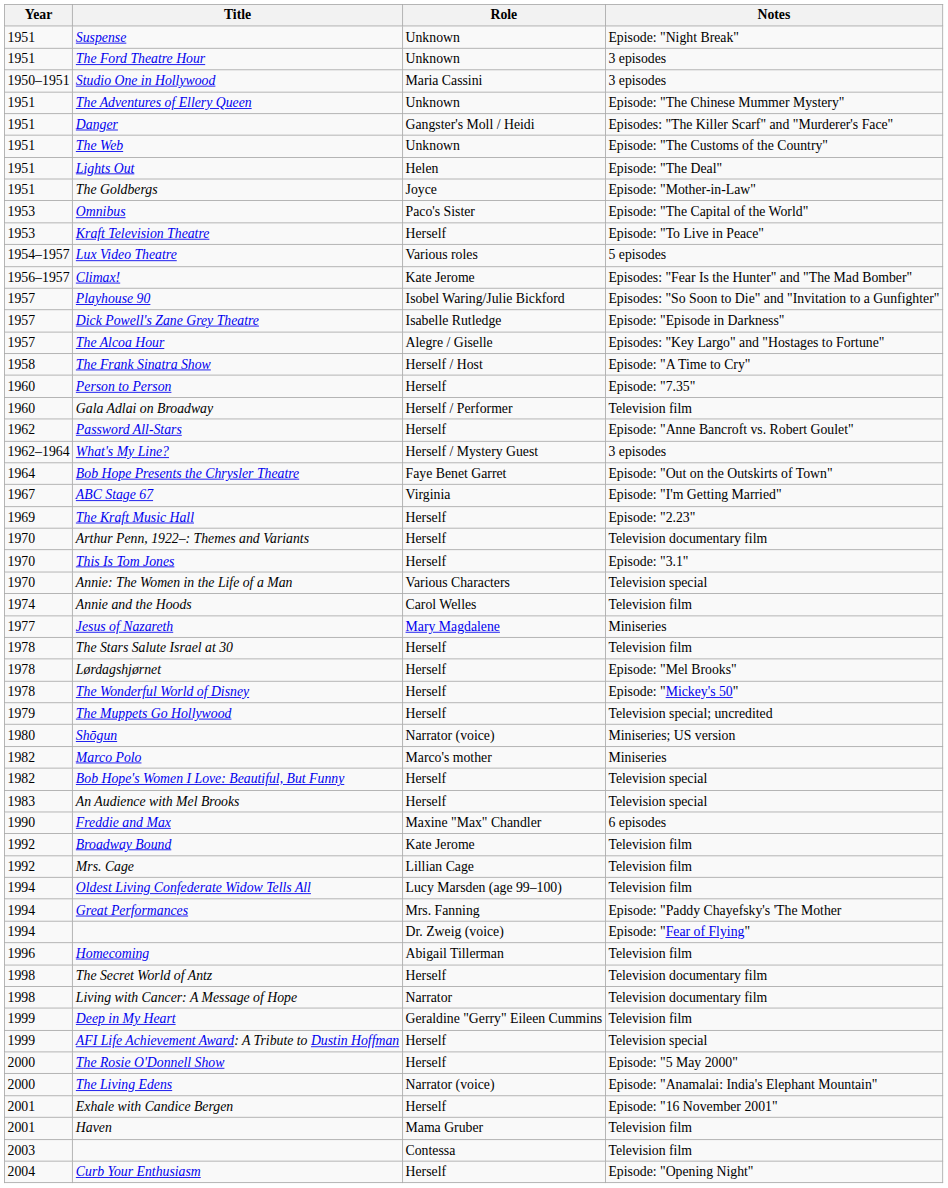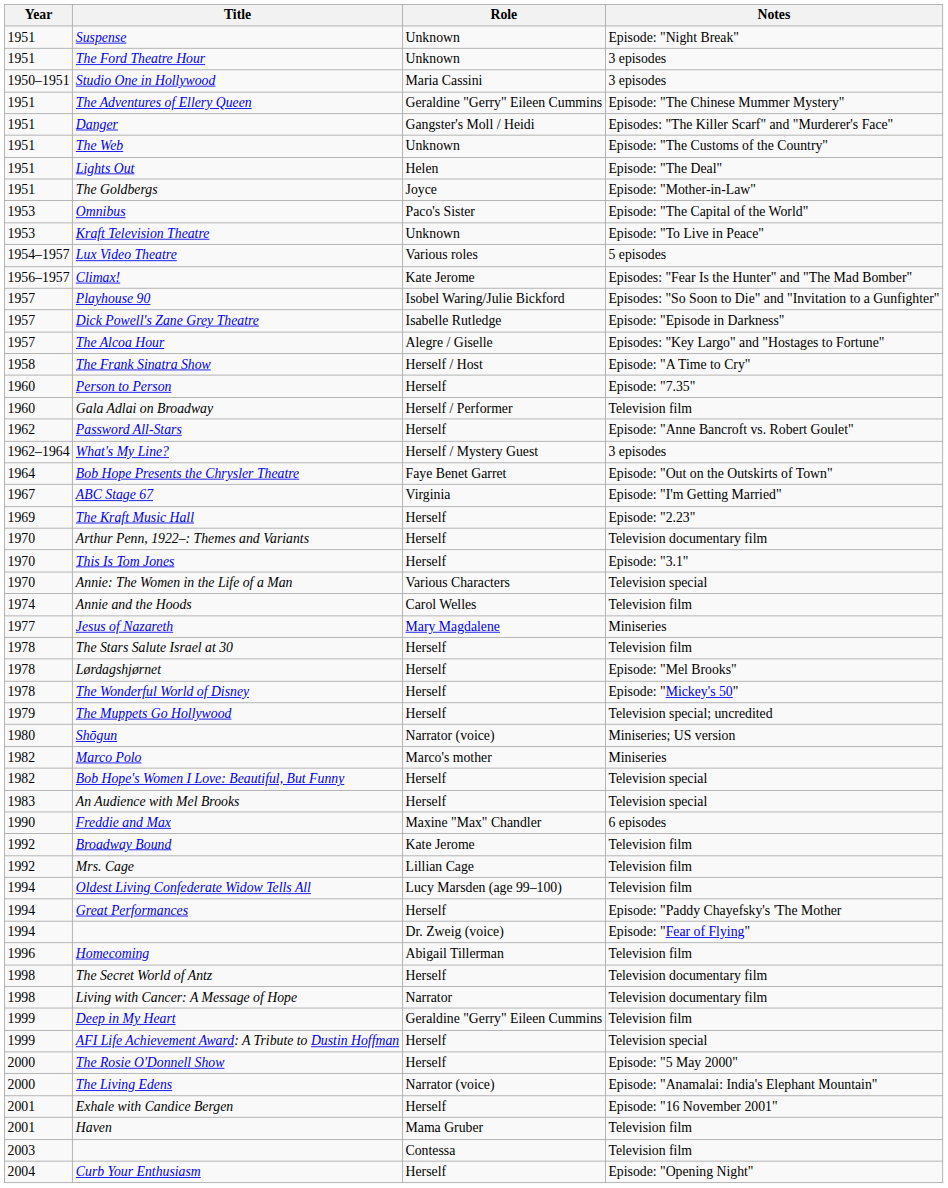 <table class="wikitable sortable">
 <tr>
 <th>Year</th>
 <th>Title</th>
 <th>Role</th>
 <th class="unsortable">Notes</th>
 </tr>
 <tr>
 <td>1951</td>
 <td><em><a href='#'>Suspense</a></em></td>
 <td>Unknown</td>
 <td>Episode: "Night Break"</td>
 </tr>
 <tr>
 <td>1951</td>
 <td><em><a href='#'>The Ford Theatre Hour</a></em></td>
 <td>Unknown</td>
 <td>3 episodes</td>
 </tr>
 <tr>
 <td>1950–1951</td>
 <td><em><a href='#'>Studio One in Hollywood</a></em></td>
 <td>Maria Cassini</td>
 <td>3 episodes</td>
 </tr>
 <tr>
 <td>1951</td>
 <td><em><a href='#'>The Adventures of Ellery Queen</a></em></td>
-<td>Unknown</td>
+<td>Geraldine "Gerry" Eileen Cummins</td>
 <td>Episode: "The Chinese Mummer Mystery"</td>
 </tr>
 <tr>
 <td>1951</td>
 <td><em><a href='#'>Danger</a></em></td>
 <td>Gangster's Moll / Heidi</td>
 <td>Episodes: "The Killer Scarf" and "Murderer's Face"</td>
 </tr>
 <tr>
 <td>1951</td>
 <td><em><a href='#'>The Web</a></em></td>
 <td>Unknown</td>
 <td>Episode: "The Customs of the Country"</td>
 </tr>
 <tr>
 <td>1951</td>
 <td><em><a href='#'>Lights Out</a></em></td>
 <td>Helen</td>
 <td>Episode: "The Deal"</td>
 </tr>
 <tr>
 <td>1951</td>
 <td><em>The Goldbergs</em></td>
 <td>Joyce</td>
 <td>Episode: "Mother-in-Law"</td>
 </tr>
 <tr>
 <td>1953</td>
 <td><em><a href='#'>Omnibus</a></em></td>
 <td>Paco's Sister</td>
 <td>Episode: "The Capital of the World"</td>
 </tr>
 <tr>
 <td>1953</td>
 <td><em><a href='#'>Kraft Television Theatre</a></em></td>
-<td>Herself</td>
+<td>Unknown</td>
 <td>Episode: "To Live in Peace"</td>
 </tr>
 <tr>
 <td>1954–1957</td>
 <td><em><a href='#'>Lux Video Theatre</a></em></td>
 <td>Various roles</td>
 <td>5 episodes</td>
 </tr>
 <tr>
 <td>1956–1957</td>
 <td><em><a href='#'>Climax!</a></em></td>
 <td>Kate Jerome</td>
 <td>Episodes: "Fear Is the Hunter" and "The Mad Bomber"</td>
 </tr>
 <tr>
 <td>1957</td>
 <td><em><a href='#'>Playhouse 90</a></em></td>
 <td>Isobel Waring/Julie Bickford</td>
 <td>Episodes: "So Soon to Die" and "Invitation to a Gunfighter"</td>
 </tr>
 <tr>
 <td>1957</td>
 <td><em><a href='#'>Dick Powell's Zane Grey Theatre</a></em></td>
 <td>Isabelle Rutledge</td>
 <td>Episode: "Episode in Darkness"</td>
 </tr>
 <tr>
 <td>1957</td>
 <td><em><a href='#'>The Alcoa Hour</a></em></td>
 <td>Alegre / Giselle</td>
 <td>Episodes: "Key Largo" and "Hostages to Fortune"</td>
 </tr>
 <tr>
 <td>1958</td>
 <td><em><a href='#'>The Frank Sinatra Show</a></em></td>
 <td>Herself / Host</td>
 <td>Episode: "A Time to Cry"</td>
 </tr>
 <tr>
 <td>1960</td>
 <td><em><a href='#'>Person to Person</a></em></td>
 <td>Herself</td>
 <td>Episode: "7.35"</td>
 </tr>
 <tr>
 <td>1960</td>
 <td><em>Gala Adlai on Broadway</em></td>
 <td>Herself / Performer</td>
 <td>Television film</td>
 </tr>
 <tr>
 <td>1962</td>
 <td><em><a href='#'>Password All-Stars</a></em></td>
 <td>Herself</td>
 <td>Episode: "Anne Bancroft vs. Robert Goulet"</td>
 </tr>
 <tr>
 <td>1962–1964</td>
 <td><em><a href='#'>What's My Line?</a></em></td>
 <td>Herself / Mystery Guest</td>
 <td>3 episodes</td>
 </tr>
 <tr>
 <td>1964</td>
 <td><em><a href='#'>Bob Hope Presents the Chrysler Theatre</a></em></td>
 <td>Faye Benet Garret</td>
 <td>Episode: "Out on the Outskirts of Town"</td>
 </tr>
 <tr>
 <td>1967</td>
 <td><em><a href='#'>ABC Stage 67</a></em></td>
 <td>Virginia</td>
 <td>Episode: "I'm Getting Married"</td>
 </tr>
 <tr>
 <td>1969</td>
 <td><em><a href='#'>The Kraft Music Hall</a></em></td>
 <td>Herself</td>
 <td>Episode: "2.23"</td>
 </tr>
 <tr>
 <td>1970</td>
 <td><em>Arthur Penn, 1922–: Themes and Variants</em></td>
 <td>Herself</td>
 <td>Television documentary film</td>
 </tr>
 <tr>
 <td>1970</td>
 <td><em><a href='#'>This Is Tom Jones</a></em></td>
 <td>Herself</td>
 <td>Episode: "3.1"</td>
 </tr>
 <tr>
 <td>1970</td>
 <td><em>Annie: The Women in the Life of a Man</em></td>
 <td>Various Characters</td>
 <td>Television special</td>
 </tr>
 <tr>
 <td>1974</td>
 <td><em>Annie and the Hoods</em></td>
 <td>Carol Welles</td>
 <td>Television film</td>
 </tr>
 <tr>
 <td>1977</td>
 <td><em><a href='#'>Jesus of Nazareth</a></em></td>
 <td><a href='#'>Mary Magdalene</a></td>
 <td>Miniseries</td>
 </tr>
 <tr>
 <td>1978</td>
 <td><em>The Stars Salute Israel at 30</em></td>
 <td>Herself</td>
 <td>Television film</td>
 </tr>
 <tr>
 <td>1978</td>
 <td><em>Lørdagshjørnet</em></td>
 <td>Herself</td>
 <td>Episode: "Mel Brooks"</td>
 </tr>
 <tr>
 <td>1978</td>
 <td><em><a href='#'>The Wonderful World of Disney</a></em></td>
 <td>Herself</td>
 <td>Episode: "<a href='#'>Mickey's 50</a>"</td>
 </tr>
 <tr>
 <td>1979</td>
 <td><em><a href='#'>The Muppets Go Hollywood</a></em></td>
 <td>Herself</td>
 <td>Television special; uncredited</td>
 </tr>
 <tr>
 <td>1980</td>
 <td><em><a href='#'>Shōgun</a></em></td>
 <td>Narrator (voice)</td>
 <td>Miniseries; US version</td>
 </tr>
 <tr>
 <td>1982</td>
 <td><em><a href='#'>Marco Polo</a></em></td>
 <td>Marco's mother</td>
 <td>Miniseries</td>
 </tr>
 <tr>
 <td>1982</td>
 <td><em><a href='#'>Bob Hope's Women I Love: Beautiful, But Funny</a></em></td>
 <td>Herself</td>
 <td>Television special</td>
 </tr>
 <tr>
 <td>1983</td>
 <td><em>An Audience with Mel Brooks</em></td>
 <td>Herself</td>
 <td>Television special</td>
 </tr>
 <tr>
 <td>1990</td>
 <td><em><a href='#'>Freddie and Max</a></em></td>
 <td>Maxine "Max" Chandler</td>
 <td>6 episodes</td>
 </tr>
 <tr>
 <td>1992</td>
 <td><em><a href='#'>Broadway Bound</a></em></td>
 <td>Kate Jerome</td>
 <td>Television film</td>
 </tr>
 <tr>
 <td>1992</td>
 <td><em>Mrs. Cage</em></td>
 <td>Lillian Cage</td>
 <td>Television film</td>
 </tr>
 <tr>
 <td>1994</td>
 <td><em><a href='#'>Oldest Living Confederate Widow Tells All</a></em></td>
 <td>Lucy Marsden (age 99–100)</td>
 <td>Television film</td>
 </tr>
 <tr>
 <td>1994</td>
 <td><em><a href='#'>Great Performances</a></em></td>
-<td>Mrs. Fanning</td>
+<td>Herself</td>
 <td>Episode: "Paddy Chayefsky's 'The Mother</td>
 </tr>
 <tr>
 <td>1994</td>
 <td><em></em></td>
 <td>Dr. Zweig (voice)</td>
 <td>Episode: "<a href='#'>Fear of Flying</a>"</td>
 </tr>
 <tr>
 <td>1996</td>
 <td><em><a href='#'>Homecoming</a></em></td>
 <td>Abigail Tillerman</td>
 <td>Television film</td>
 </tr>
 <tr>
 <td>1998</td>
 <td><em>The Secret World of Antz</em></td>
 <td>Herself</td>
 <td>Television documentary film</td>
 </tr>
 <tr>
 <td>1998</td>
 <td><em>Living with Cancer: A Message of Hope</em></td>
 <td>Narrator</td>
 <td>Television documentary film</td>
 </tr>
 <tr>
 <td>1999</td>
 <td><em><a href='#'>Deep in My Heart</a></em></td>
 <td>Geraldine "Gerry" Eileen Cummins</td>
 <td>Television film</td>
 </tr>
 <tr>
 <td>1999</td>
 <td><em><a href='#'>AFI Life Achievement Award</a>: A Tribute to <a href='#'>Dustin Hoffman</a></em></td>
 <td>Herself</td>
 <td>Television special</td>
 </tr>
 <tr>
 <td>2000</td>
 <td><em><a href='#'>The Rosie O'Donnell Show</a></em></td>
 <td>Herself</td>
 <td>Episode: "5 May 2000"</td>
 </tr>
 <tr>
 <td>2000</td>
 <td><em><a href='#'>The Living Edens</a></em></td>
 <td>Narrator (voice)</td>
 <td>Episode: "Anamalai: India's Elephant Mountain"</td>
 </tr>
 <tr>
 <td>2001</td>
 <td><em>Exhale with Candice Bergen</em></td>
 <td>Herself</td>
 <td>Episode: "16 November 2001"</td>
 </tr>
 <tr>
 <td>2001</td>
 <td><em>Haven</em></td>
 <td>Mama Gruber</td>
 <td>Television film</td>
 </tr>
 <tr>
 <td>2003</td>
 <td><em></em></td>
 <td>Contessa</td>
 <td>Television film</td>
 </tr>
 <tr>
 <td>2004</td>
 <td><em><a href='#'>Curb Your Enthusiasm</a></em></td>
 <td>Herself</td>
 <td>Episode: "Opening Night"</td>
 </tr>
 </table>
